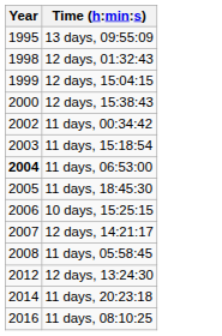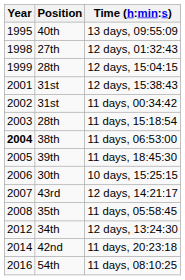 <table class="wikitable sortable">
 <tr>
 <th>Year</th>
+<th>Position</th>
 <th>Time (<a href='#'>h</a>:<a href='#'>min</a>:<a href='#'>s</a>)</th>
 </tr>
 <tr>
 <td>1995</td>
+<td>40th</td>
 <td>13 days, 09:55:09</td>
 </tr>
 <tr>
 <td>1998</td>
+<td>27th</td>
 <td>12 days, 01:32:43</td>
 </tr>
 <tr>
 <td>1999</td>
+<td>28th</td>
 <td>12 days, 15:04:15</td>
 </tr>
 <tr>
-<td>2000</td>
+<td>2001</td>
+<td>31st</td>
 <td>12 days, 15:38:43</td>
 </tr>
 <tr>
 <td>2002</td>
+<td>31st</td>
 <td>11 days, 00:34:42</td>
 </tr>
 <tr>
 <td>2003</td>
+<td>28th</td>
 <td>11 days, 15:18:54</td>
 </tr>
 <tr>
 <td><strong>2004</strong></td>
+<td>38th</td>
 <td>11 days, 06:53:00</td>
 </tr>
 <tr>
 <td>2005</td>
+<td>39th</td>
 <td>11 days, 18:45:30</td>
 </tr>
 <tr>
 <td>2006</td>
+<td>30th</td>
 <td>10 days, 15:25:15</td>
 </tr>
 <tr>
 <td>2007</td>
+<td>43rd</td>
 <td>12 days, 14:21:17</td>
 </tr>
 <tr>
 <td>2008</td>
+<td>35th</td>
 <td>11 days, 05:58:45</td>
 </tr>
 <tr>
 <td>2012</td>
+<td>34th</td>
 <td>12 days, 13:24:30</td>
 </tr>
 <tr>
 <td>2014</td>
+<td>42nd</td>
 <td>11 days, 20:23:18</td>
 </tr>
 <tr>
 <td>2016</td>
+<td>54th</td>
 <td>11 days, 08:10:25</td>
 </tr>
 </table>
